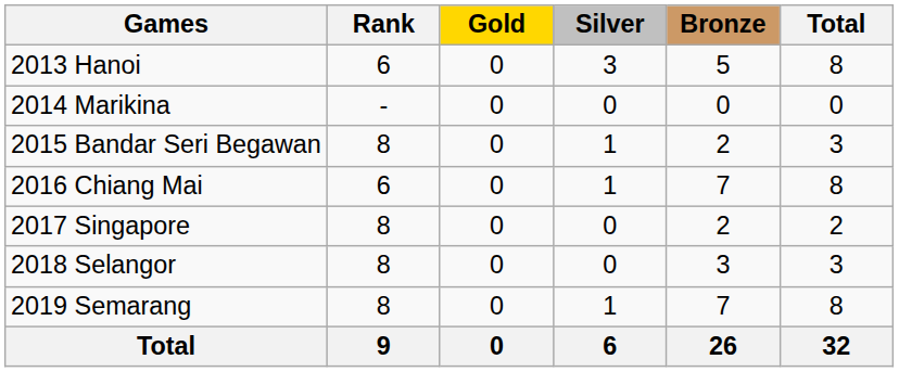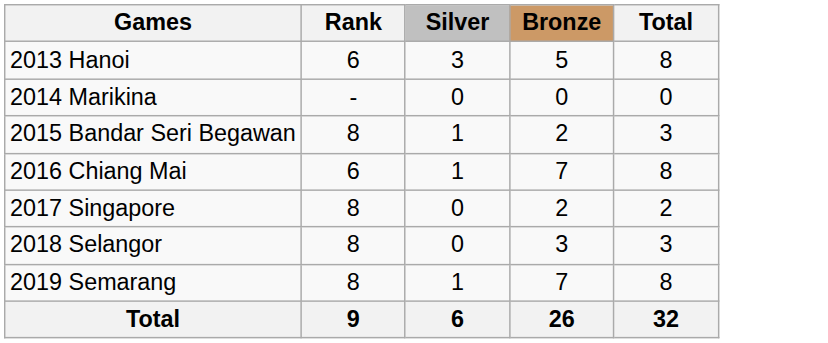 <table class="wikitable sortable" style="margin-top:0em; text-align:center; font-size:100%;">
 <tr>
 <th>Games</th>
 <th style="width:4em;">Rank</th>
-<th style="background:gold; width:4em;"><strong>Gold</strong></th>
 <th style="background:silver; width:4em;"><strong>Silver</strong></th>
 <th style="background:#cc9966; width:4em;"><strong>Bronze</strong></th>
 <th style="width:4em;">Total</th>
 </tr>
 <tr>
 <td align=left>2013 Hanoi</td>
 <td>6</td>
-<td>0</td>
 <td>3</td>
 <td>5</td>
 <td>8</td>
 </tr>
 <tr>
 <td align=left>2014 Marikina</td>
 <td>-</td>
 <td>0</td>
 <td>0</td>
 <td>0</td>
-<td>0</td>
 </tr>
 <tr>
 <td align=left>2015 Bandar Seri Begawan</td>
 <td>8</td>
-<td>0</td>
 <td>1</td>
 <td>2</td>
 <td>3</td>
 </tr>
 <tr>
 <td align=left>2016 Chiang Mai</td>
 <td>6</td>
-<td>0</td>
 <td>1</td>
 <td>7</td>
 <td>8</td>
 </tr>
 <tr>
 <td align=left>2017 Singapore</td>
 <td>8</td>
 <td>0</td>
-<td>0</td>
 <td>2</td>
 <td>2</td>
 </tr>
 <tr>
 <td align=left>2018 Selangor</td>
 <td>8</td>
 <td>0</td>
-<td>0</td>
 <td>3</td>
 <td>3</td>
 </tr>
 <tr>
 <td align=left>2019 Semarang</td>
 <td>8</td>
-<td>0</td>
 <td>1</td>
 <td>7</td>
 <td>8</td>
 </tr>
 <tr>
 <th>Total</th>
 <th>9</th>
-<th>0</th>
 <th>6</th>
 <th>26</th>
 <th>32</th>
 </tr>
 </table>
